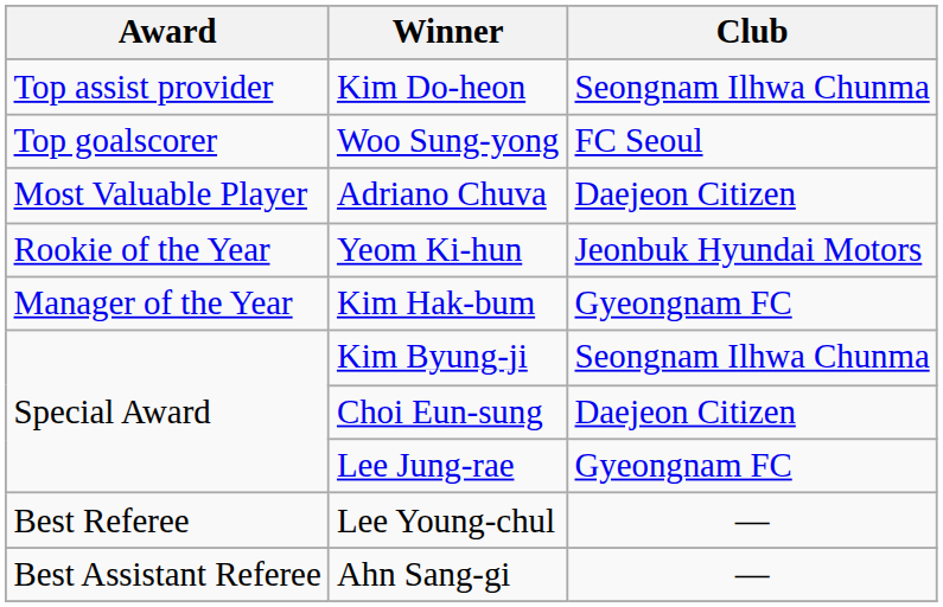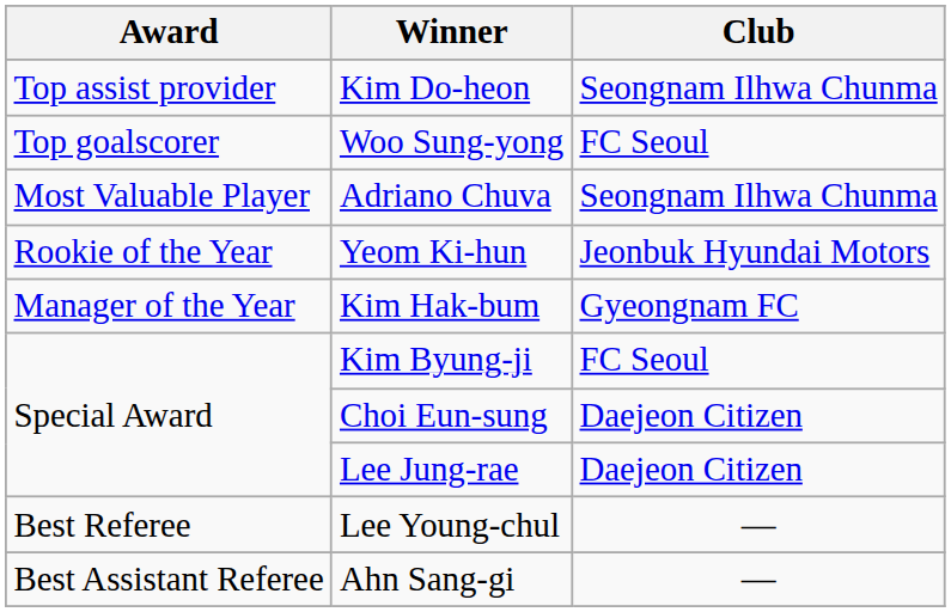 <table class="wikitable">
 <tr>
 <th>Award</th>
 <th>Winner</th>
 <th>Club</th>
 </tr>
 <tr>
 <td><a href='#'>Top assist provider</a></td>
 <td> <a href='#'>Kim Do-heon</a></td>
 <td><a href='#'>Seongnam Ilhwa Chunma</a></td>
 </tr>
 <tr>
 <td><a href='#'>Top goalscorer</a></td>
 <td> <a href='#'>Woo Sung-yong</a></td>
 <td><a href='#'>FC Seoul</a></td>
 </tr>
 <tr>
 <td><a href='#'>Most Valuable Player</a></td>
 <td> <a href='#'>Adriano Chuva</a></td>
-<td><a href='#'>Daejeon Citizen</a></td>
+<td><a href='#'>Seongnam Ilhwa Chunma</a></td>
 </tr>
 <tr>
 <td><a href='#'>Rookie of the Year</a></td>
 <td> <a href='#'>Yeom Ki-hun</a></td>
 <td><a href='#'>Jeonbuk Hyundai Motors</a></td>
 </tr>
 <tr>
 <td><a href='#'>Manager of the Year</a></td>
 <td> <a href='#'>Kim Hak-bum</a></td>
 <td><a href='#'>Gyeongnam FC</a></td>
 </tr>
 <tr>
 <td rowspan="3">Special Award</td>
 <td> <a href='#'>Kim Byung-ji</a></td>
-<td><a href='#'>Seongnam Ilhwa Chunma</a></td>
+<td><a href='#'>FC Seoul</a></td>
 </tr>
 <tr>
 <td> <a href='#'>Choi Eun-sung</a></td>
 <td><a href='#'>Daejeon Citizen</a></td>
 </tr>
 <tr>
 <td> <a href='#'>Lee Jung-rae</a></td>
-<td><a href='#'>Gyeongnam FC</a></td>
+<td><a href='#'>Daejeon Citizen</a></td>
 </tr>
 <tr>
 <td>Best Referee</td>
 <td> Lee Young-chul</td>
 <td align="center">—</td>
 </tr>
 <tr>
 <td>Best Assistant Referee</td>
 <td> Ahn Sang-gi</td>
 <td align="center">—</td>
 </tr>
 </table>
